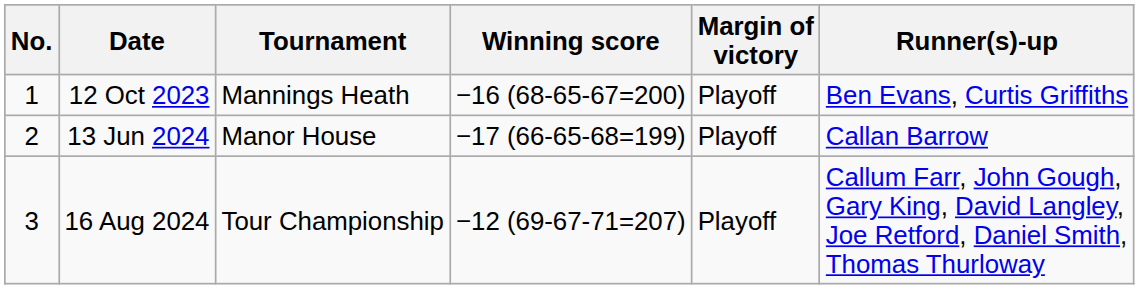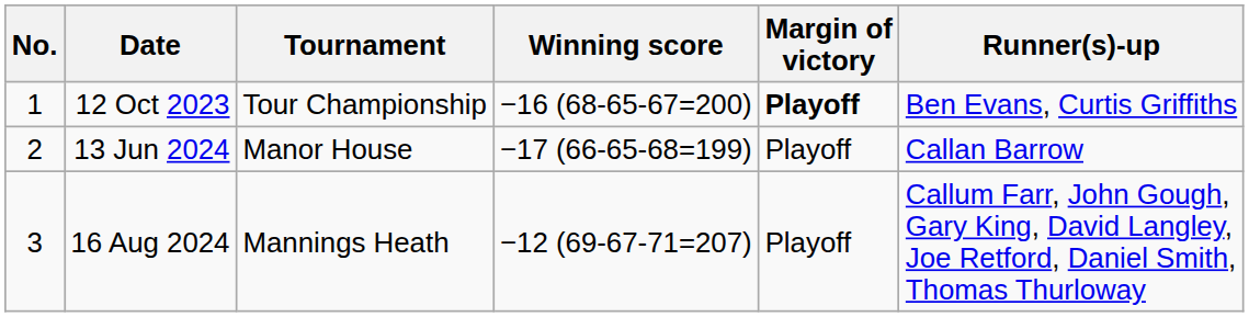 <table class="wikitable" style="font-size:95%;">
 <tr>
 <th>No.</th>
 <th>Date</th>
 <th>Tournament</th>
 <th>Winning score</th>
 <th>Margin of<br>victory</th>
 <th>Runner(s)-up</th>
 </tr>
 <tr>
 <td align=center>1</td>
 <td align=right>12 Oct <a href='#'>2023</a></td>
-<td>Mannings Heath</td>
+<td>Tour Championship</td>
 <td>−16 (68-65-67=200)</td>
-<td>Playoff</td>
+<td><strong>Playoff</strong></td>
 <td> <a href='#'>Ben Evans</a>,  <a href='#'>Curtis Griffiths</a></td>
 </tr>
 <tr>
 <td align=center>2</td>
 <td align=right>13 Jun <a href='#'>2024</a></td>
 <td>Manor House</td>
 <td>−17 (66-65-68=199)</td>
 <td>Playoff</td>
 <td> <a href='#'>Callan Barrow</a></td>
 </tr>
 <tr>
 <td align=center>3</td>
 <td align=right>16 Aug 2024</td>
-<td>Tour Championship</td>
+<td>Mannings Heath</td>
 <td>−12 (69-67-71=207)</td>
 <td>Playoff</td>
 <td> <a href='#'>Callum Farr</a>,  <a href='#'>John Gough</a>,<br> <a href='#'>Gary King</a>,  <a href='#'>David Langley</a>,<br> <a href='#'>Joe Retford</a>,  <a href='#'>Daniel Smith</a>,<br> <a href='#'>Thomas Thurloway</a></td>
 </tr>
 </table>
